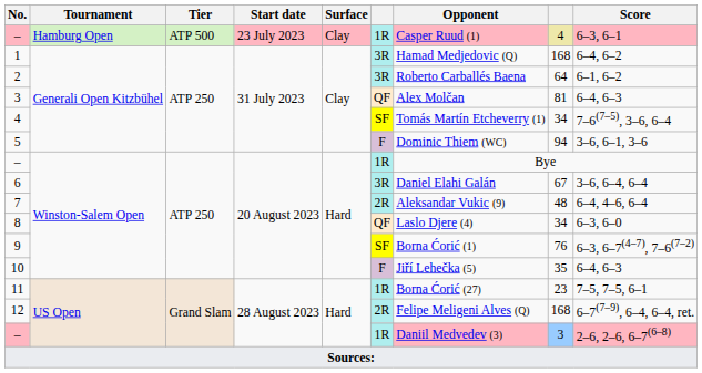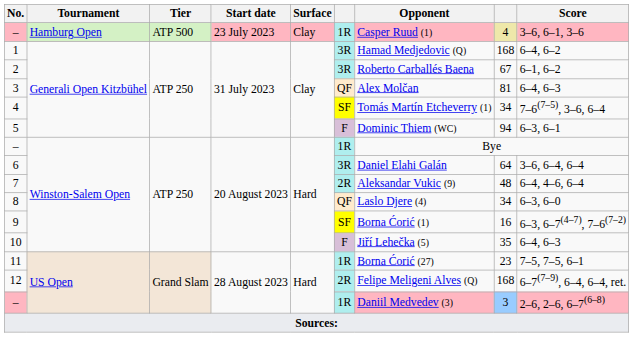 <table class="wikitable sortable">
 <tr>
 <th scope="col">No.</th>
 <th scope="col">Tournament</th>
 <th scope="col">Tier</th>
 <th scope="col">Start date</th>
 <th scope="col">Surface</th>
 <th scope="col"></th>
 <th scope="col">Opponent</th>
 <th scope="col"></th>
 <th scope="col" class="unsortable">Score</th>
 </tr>
 <tr bgcolor=lightpink>
 <td align=center>–</td>
 <td bgcolor=D4F1C5><a href='#'>Hamburg Open</a></td>
 <td bgcolor=D4F1C5>ATP 500</td>
 <td>23 July 2023</td>
 <td>Clay</td>
 <td align=center style="background:#afeeee;">1R</td>
 <td> <a href='#'>Casper Ruud</a> <small>(1)</small></td>
 <td bgcolor=eee8aa align=center>4</td>
-<td>6–3, 6–1</td>
+<td>3–6, 6–1, 3–6</td>
 </tr>
 <tr>
 <td align=center>1</td>
 <td rowspan="5"><a href='#'>Generali Open Kitzbühel</a></td>
 <td rowspan="5">ATP 250</td>
 <td rowspan="5">31 July 2023</td>
 <td rowspan="5">Clay</td>
 <td align=center style="background:#afeeee;">3R</td>
 <td> <a href='#'>Hamad Medjedovic</a> <small>(Q)</small></td>
 <td align=center>168</td>
 <td>6–4, 6–2</td>
 </tr>
 <tr>
 <td align=center>2</td>
 <td align=center style="background:#afeeee;">3R</td>
 <td> <a href='#'>Roberto Carballés Baena</a></td>
-<td align=center>64</td>
+<td align=center>67</td>
 <td>6–1, 6–2</td>
 </tr>
 <tr>
 <td align=center>3</td>
 <td align=center style="background:#ffebcd;">QF</td>
 <td> <a href='#'>Alex Molčan</a></td>
 <td align=center>81</td>
 <td>6–4, 6–3</td>
 </tr>
 <tr>
 <td align=center>4</td>
 <td align=center style="background:yellow;">SF</td>
 <td> <a href='#'>Tomás Martín Etcheverry</a> <small>(1)</small></td>
 <td align=center>34</td>
 <td>7–6<sup>(7–5)</sup>, 3–6, 6–4</td>
 </tr>
 <tr>
 <td align=center>5</td>
 <td align=center style="background:thistle;">F</td>
 <td> <a href='#'>Dominic Thiem</a> <small>(WC)</small></td>
 <td align=center>94</td>
-<td>3–6, 6–1, 3–6</td>
+<td>6–3, 6–1</td>
 </tr>
 <tr>
 <td align=center>–</td>
 <td rowspan="6"><a href='#'>Winston-Salem Open</a></td>
 <td rowspan="6">ATP 250</td>
 <td rowspan="6">20 August 2023</td>
 <td rowspan="6">Hard</td>
 <td align=center style="background:#afeeee;">1R</td>
 <td colspan="3" align=center>Bye</td>
 </tr>
 <tr>
 <td align=center>6</td>
 <td align=center style="background:#afeeee;">3R</td>
 <td> <a href='#'>Daniel Elahi Galán</a></td>
-<td align=center>67</td>
+<td align=center>64</td>
 <td>3–6, 6–4, 6–4</td>
 </tr>
 <tr>
 <td align=center>7</td>
 <td align=center style="background:#afeeee;">2R</td>
 <td> <a href='#'>Aleksandar Vukic</a> <small>(9)</small></td>
 <td align=center>48</td>
 <td>6–4, 4–6, 6–4</td>
 </tr>
 <tr>
 <td align=center>8</td>
 <td align=center style="background:#ffebcd;">QF</td>
 <td> <a href='#'>Laslo Djere</a> <small>(4)</small></td>
 <td align=center>34</td>
 <td>6–3, 6–0</td>
 </tr>
 <tr>
 <td align=center>9</td>
 <td align=center style="background:yellow;">SF</td>
 <td> <a href='#'>Borna Ćorić</a> <small>(1)</small></td>
-<td align=center>76</td>
+<td align=center>16</td>
 <td>6–3, 6–7<sup>(4–7)</sup>, 7–6<sup>(7–2)</sup></td>
 </tr>
 <tr>
 <td align=center>10</td>
 <td align=center style="background:thistle;">F</td>
 <td> <a href='#'>Jiří Lehečka</a> <small>(5)</small></td>
 <td align=center>35</td>
 <td>6–4, 6–3</td>
 </tr>
 <tr>
 <td align=center>11</td>
 <td rowspan="3" bgcolor="f3e6d7"><a href='#'>US Open</a></td>
 <td rowspan="3" bgcolor="f3e6d7">Grand Slam</td>
 <td rowspan="3">28 August 2023</td>
 <td rowspan="3">Hard</td>
 <td align=center style="background:#afeeee;">1R</td>
 <td> <a href='#'>Borna Ćorić</a> <small>(27)</small></td>
 <td align=center>23</td>
 <td>7–5, 7–5, 6–1</td>
 </tr>
 <tr>
 <td align=center>12</td>
 <td align=center style="background:#afeeee;">2R</td>
 <td> <a href='#'>Felipe Meligeni Alves</a> <small>(Q)</small></td>
 <td align=center>168</td>
 <td>6–7<sup>(7–9)</sup>, 6–4, 6–4, ret.</td>
 </tr>
 <tr bgcolor=lightpink>
 <td align=center>–</td>
 <td align=center style="background:#afeeee;">1R</td>
 <td> <a href='#'>Daniil Medvedev</a> <small>(3)</small></td>
 <td align=center bgcolor=99ccff>3</td>
 <td>2–6, 2–6, 6–7<sup>(6–8)</sup></td>
 </tr>
 <tr>
 <td colspan="9" style="background-color:#EAECF0;text-align:center"><strong>Sources:</strong></td>
 </tr>
 </table>
